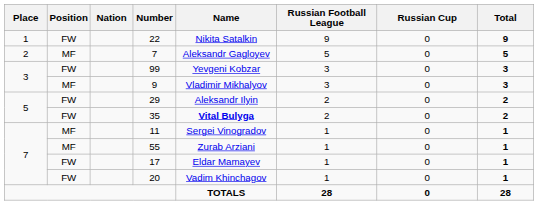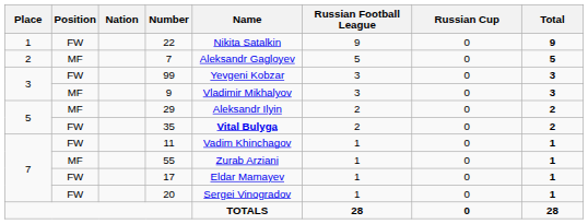 <table class="wikitable" style="font-size: 95%; text-align: center;">
 <tr>
 <th width=60>Place</th>
 <th width=60>Position</th>
 <th width=60>Nation</th>
 <th width=60>Number</th>
 <th width=150>Name</th>
 <th width=150>Russian Football League</th>
 <th width=150>Russian Cup</th>
 <th width=80><strong>Total</strong></th>
 </tr>
 <tr>
 <td>1</td>
 <td>FW</td>
 <td></td>
 <td>22</td>
 <td><a href='#'>Nikita Satalkin</a></td>
 <td>9</td>
 <td>0</td>
 <td><strong>9</strong></td>
 </tr>
 <tr>
 <td>2</td>
 <td>MF</td>
 <td></td>
 <td>7</td>
 <td><a href='#'>Aleksandr Gagloyev</a></td>
 <td>5</td>
 <td>0</td>
 <td><strong>5</strong></td>
 </tr>
 <tr>
 <td rowspan="2">3</td>
 <td>FW</td>
 <td></td>
 <td>99</td>
 <td><a href='#'>Yevgeni Kobzar</a></td>
 <td>3</td>
 <td>0</td>
 <td><strong>3</strong></td>
 </tr>
 <tr>
 <td>MF</td>
 <td></td>
 <td>9</td>
 <td><a href='#'>Vladimir Mikhalyov</a></td>
 <td>3</td>
 <td>0</td>
 <td><strong>3</strong></td>
 </tr>
 <tr>
 <td rowspan="2">5</td>
-<td>FW</td>
+<td>MF</td>
 <td></td>
 <td>29</td>
 <td><a href='#'>Aleksandr Ilyin</a></td>
 <td>2</td>
 <td>0</td>
 <td><strong>2</strong></td>
 </tr>
 <tr>
 <td>FW</td>
 <td></td>
 <td>35</td>
 <td><strong><a href='#'>Vital Bulyga</a></strong></td>
 <td>2</td>
 <td>0</td>
 <td><strong>2</strong></td>
 </tr>
 <tr>
 <td rowspan="4">7</td>
-<td>MF</td>
+<td>FW</td>
 <td></td>
 <td>11</td>
-<td><a href='#'>Sergei Vinogradov</a></td>
+<td><a href='#'>Vadim Khinchagov</a></td>
 <td>1</td>
 <td>0</td>
 <td><strong>1</strong></td>
 </tr>
 <tr>
 <td>MF</td>
 <td></td>
 <td>55</td>
 <td><a href='#'>Zurab Arziani</a></td>
 <td>1</td>
 <td>0</td>
 <td><strong>1</strong></td>
 </tr>
 <tr>
 <td>FW</td>
 <td></td>
 <td>17</td>
 <td><a href='#'>Eldar Mamayev</a></td>
 <td>1</td>
 <td>0</td>
 <td><strong>1</strong></td>
 </tr>
 <tr>
 <td>FW</td>
 <td></td>
 <td>20</td>
-<td><a href='#'>Vadim Khinchagov</a></td>
+<td><a href='#'>Sergei Vinogradov</a></td>
 <td>1</td>
 <td>0</td>
 <td><strong>1</strong></td>
 </tr>
 <tr>
 <td colspan="4"></td>
 <td><strong>TOTALS</strong></td>
 <td><strong>28</strong></td>
 <td><strong>0</strong></td>
 <td><strong>28</strong></td>
 </tr>
 </table>
